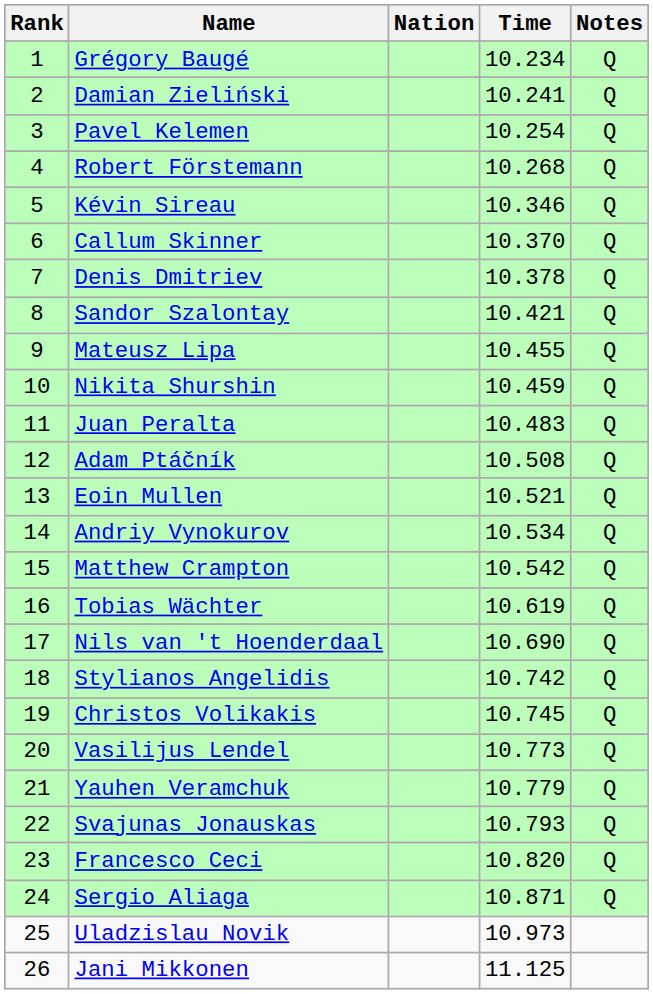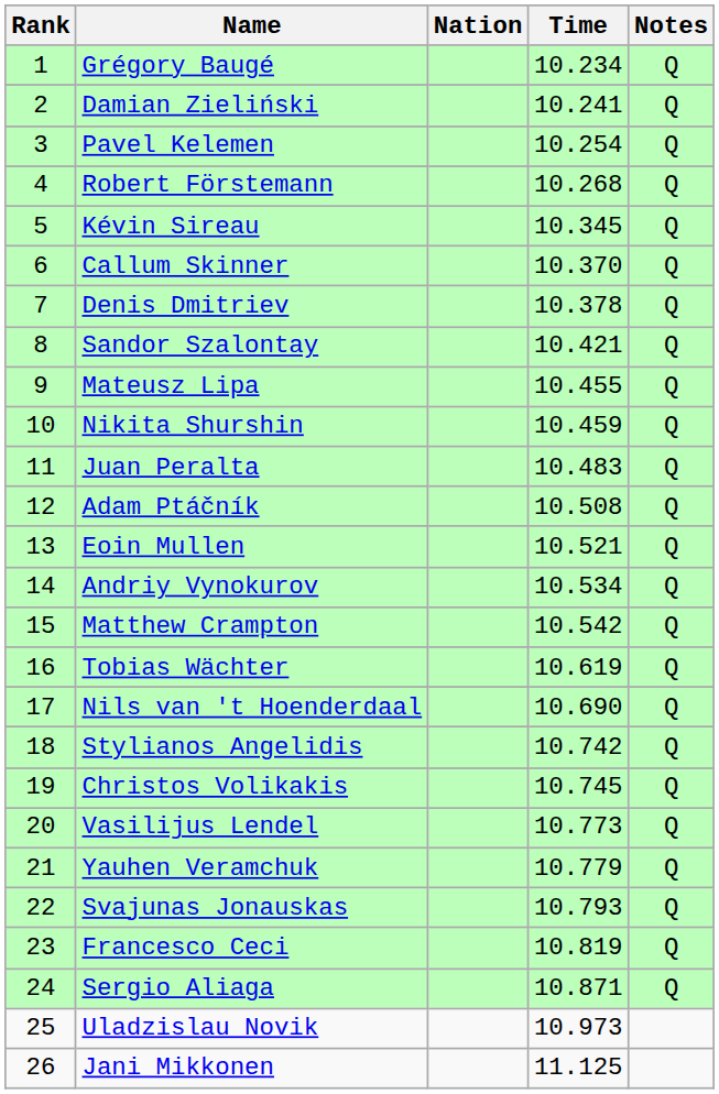 <table class="wikitable sortable" style="text-align:center">
 <tr>
 <th>Rank</th>
 <th>Name</th>
 <th>Nation</th>
 <th>Time</th>
 <th>Notes</th>
 </tr>
 <tr bgcolor=bbffbb>
 <td>1</td>
 <td align=left><a href='#'>Grégory Baugé</a></td>
 <td align=left></td>
 <td>10.234</td>
 <td>Q</td>
 </tr>
 <tr bgcolor=bbffbb>
 <td>2</td>
 <td align=left><a href='#'>Damian Zieliński</a></td>
 <td align=left></td>
 <td>10.241</td>
 <td>Q</td>
 </tr>
 <tr bgcolor=bbffbb>
 <td>3</td>
 <td align=left><a href='#'>Pavel Kelemen</a></td>
 <td align=left></td>
 <td>10.254</td>
 <td>Q</td>
 </tr>
 <tr bgcolor=bbffbb>
 <td>4</td>
 <td align=left><a href='#'>Robert Förstemann</a></td>
 <td align=left></td>
 <td>10.268</td>
 <td>Q</td>
 </tr>
 <tr bgcolor=bbffbb>
 <td>5</td>
 <td align=left><a href='#'>Kévin Sireau</a></td>
 <td align=left></td>
-<td>10.346</td>
+<td>10.345</td>
 <td>Q</td>
 </tr>
 <tr bgcolor=bbffbb>
 <td>6</td>
 <td align=left><a href='#'>Callum Skinner</a></td>
 <td align=left></td>
 <td>10.370</td>
 <td>Q</td>
 </tr>
 <tr bgcolor=bbffbb>
 <td>7</td>
 <td align=left><a href='#'>Denis Dmitriev</a></td>
 <td align=left></td>
 <td>10.378</td>
 <td>Q</td>
 </tr>
 <tr bgcolor=bbffbb>
 <td>8</td>
 <td align=left><a href='#'>Sandor Szalontay</a></td>
 <td align=left></td>
 <td>10.421</td>
 <td>Q</td>
 </tr>
 <tr bgcolor=bbffbb>
 <td>9</td>
 <td align=left><a href='#'>Mateusz Lipa</a></td>
 <td align=left></td>
 <td>10.455</td>
 <td>Q</td>
 </tr>
 <tr bgcolor=bbffbb>
 <td>10</td>
 <td align=left><a href='#'>Nikita Shurshin</a></td>
 <td align=left></td>
 <td>10.459</td>
 <td>Q</td>
 </tr>
 <tr bgcolor=bbffbb>
 <td>11</td>
 <td align=left><a href='#'>Juan Peralta</a></td>
 <td align=left></td>
 <td>10.483</td>
 <td>Q</td>
 </tr>
 <tr bgcolor=bbffbb>
 <td>12</td>
 <td align=left><a href='#'>Adam Ptáčník</a></td>
 <td align=left></td>
 <td>10.508</td>
 <td>Q</td>
 </tr>
 <tr bgcolor=bbffbb>
 <td>13</td>
 <td align=left><a href='#'>Eoin Mullen</a></td>
 <td align=left></td>
 <td>10.521</td>
 <td>Q</td>
 </tr>
 <tr bgcolor=bbffbb>
 <td>14</td>
 <td align=left><a href='#'>Andriy Vynokurov</a></td>
 <td align=left></td>
 <td>10.534</td>
 <td>Q</td>
 </tr>
 <tr bgcolor=bbffbb>
 <td>15</td>
 <td align=left><a href='#'>Matthew Crampton</a></td>
 <td align=left></td>
 <td>10.542</td>
 <td>Q</td>
 </tr>
 <tr bgcolor=bbffbb>
 <td>16</td>
 <td align=left><a href='#'>Tobias Wächter</a></td>
 <td align=left></td>
 <td>10.619</td>
 <td>Q</td>
 </tr>
 <tr bgcolor=bbffbb>
 <td>17</td>
 <td align=left><a href='#'>Nils van 't Hoenderdaal</a></td>
 <td align=left></td>
 <td>10.690</td>
 <td>Q</td>
 </tr>
 <tr bgcolor=bbffbb>
 <td>18</td>
 <td align=left><a href='#'>Stylianos Angelidis</a></td>
 <td align=left></td>
 <td>10.742</td>
 <td>Q</td>
 </tr>
 <tr bgcolor=bbffbb>
 <td>19</td>
 <td align=left><a href='#'>Christos Volikakis</a></td>
 <td align=left></td>
 <td>10.745</td>
 <td>Q</td>
 </tr>
 <tr bgcolor=bbffbb>
 <td>20</td>
 <td align=left><a href='#'>Vasilijus Lendel</a></td>
 <td align=left></td>
 <td>10.773</td>
 <td>Q</td>
 </tr>
 <tr bgcolor=bbffbb>
 <td>21</td>
 <td align=left><a href='#'>Yauhen Veramchuk</a></td>
 <td align=left></td>
 <td>10.779</td>
 <td>Q</td>
 </tr>
 <tr bgcolor=bbffbb>
 <td>22</td>
 <td align=left><a href='#'>Svajunas Jonauskas</a></td>
 <td align=left></td>
 <td>10.793</td>
 <td>Q</td>
 </tr>
 <tr bgcolor=bbffbb>
 <td>23</td>
 <td align=left><a href='#'>Francesco Ceci</a></td>
 <td align=left></td>
-<td>10.820</td>
+<td>10.819</td>
 <td>Q</td>
 </tr>
 <tr bgcolor=bbffbb>
 <td>24</td>
 <td align=left><a href='#'>Sergio Aliaga</a></td>
 <td align=left></td>
 <td>10.871</td>
 <td>Q</td>
 </tr>
 <tr>
 <td>25</td>
 <td align=left><a href='#'>Uladzislau Novik</a></td>
 <td align=left></td>
 <td>10.973</td>
 <td></td>
 </tr>
 <tr>
 <td>26</td>
 <td align=left><a href='#'>Jani Mikkonen</a></td>
 <td align=left></td>
 <td>11.125</td>
 <td></td>
 </tr>
 </table>
